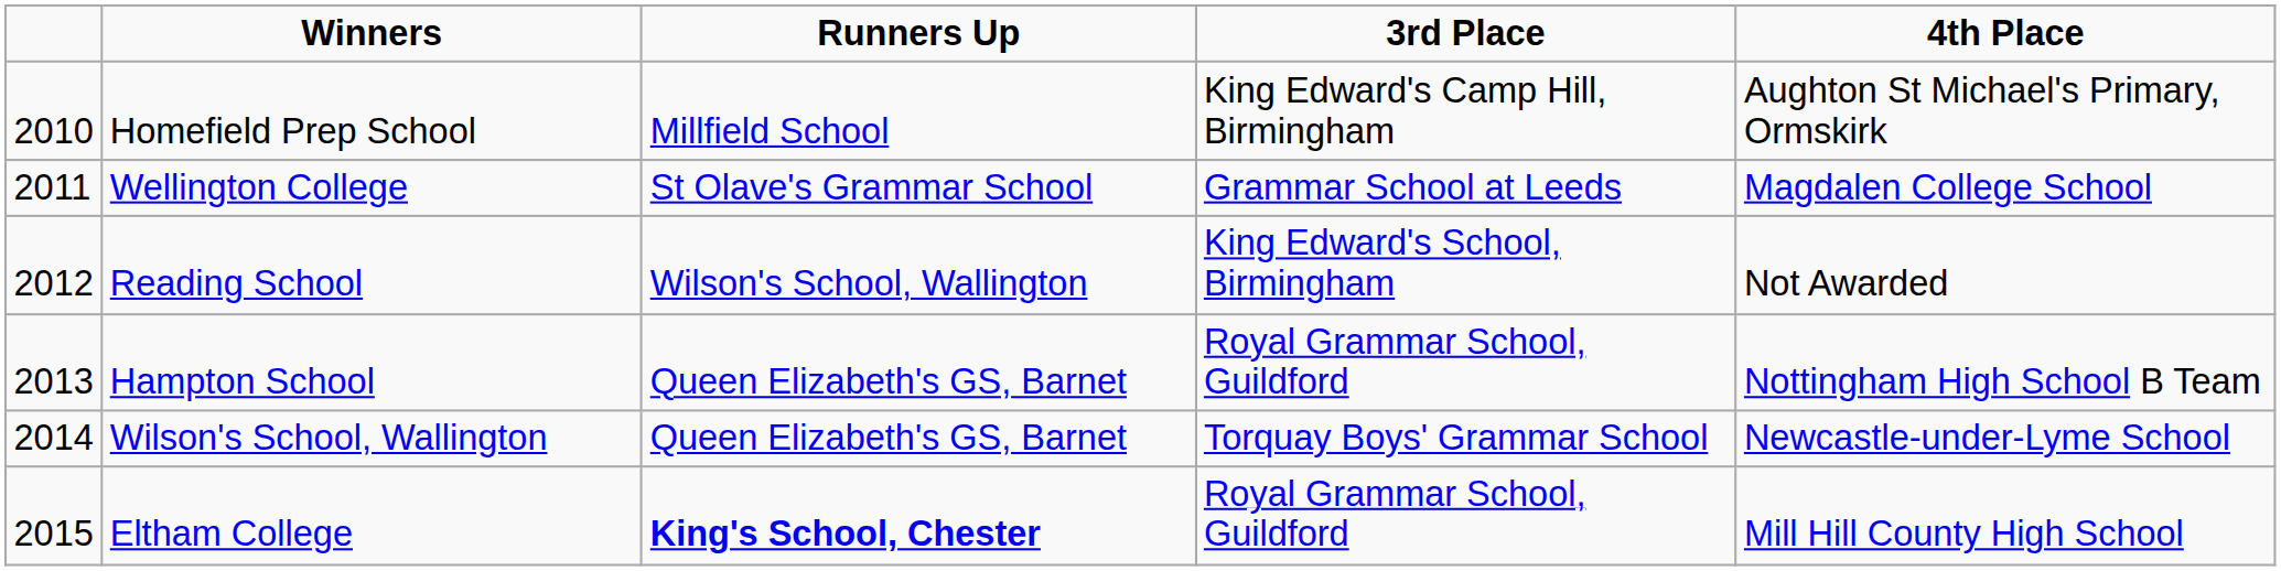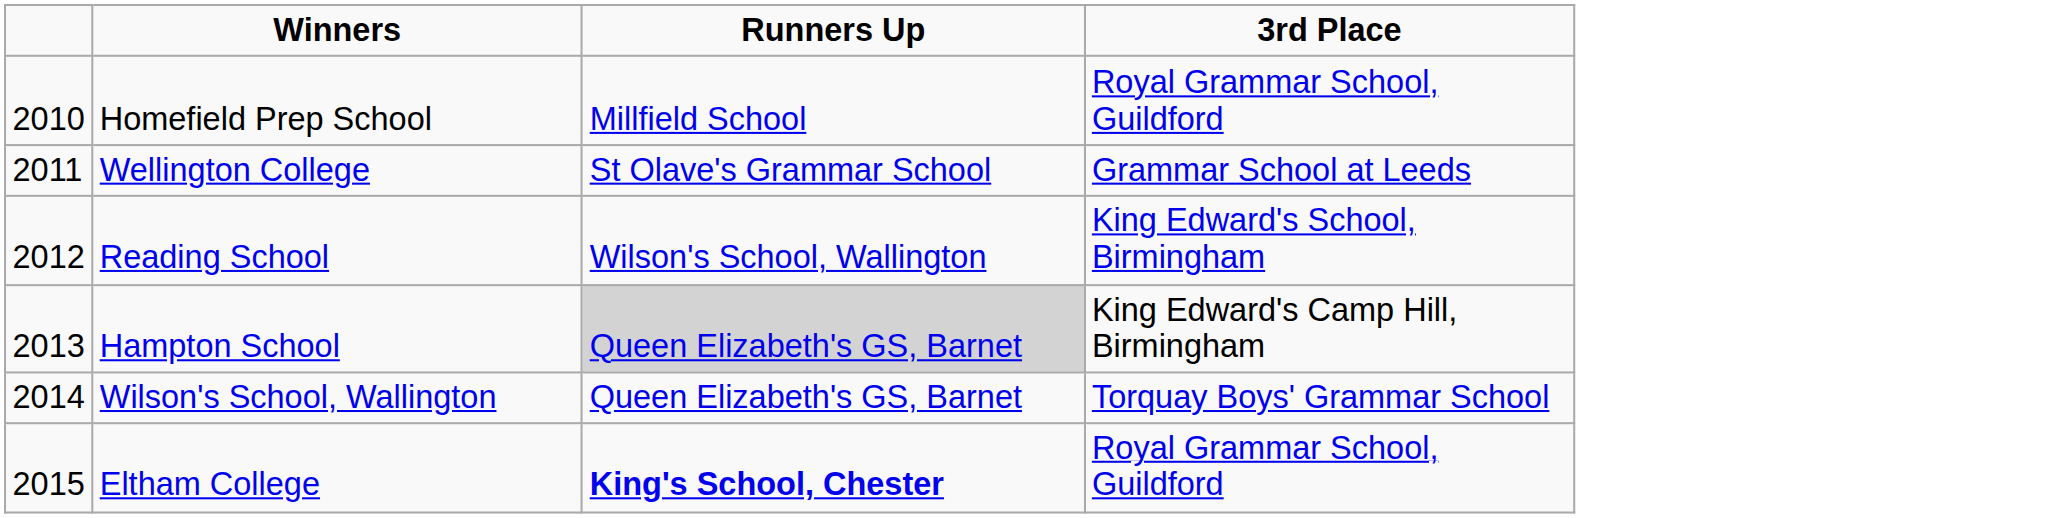 <table class="wikitable">
 <tr>
 <td width="30" Height="15" valign="bottom"></td>
 <td style="font-weight:bold" width="234" align="center" valign="bottom">Winners</td>
 <td style="font-weight:bold" width="240" align="center" valign="bottom">Runners Up</td>
 <td style="font-weight:bold" width="234" align="center" valign="bottom">3rd Place</td>
-<td style="font-weight:bold" width="234" align="center" valign="bottom">4th Place</td>
 </tr>
 <tr>
 <td Height="15" valign="bottom">2010</td>
 <td valign="bottom">Homefield Prep School</td>
 <td valign="bottom"><a href='#'>Millfield School</a></td>
-<td valign="bottom">King Edward's Camp Hill, Birmingham</td>
-<td valign="bottom">Aughton St Michael's Primary, Ormskirk</td>
+<td valign="bottom"><a href='#'>Royal Grammar School, Guildford</a></td>
 </tr>
 <tr>
 <td Height="15" valign="bottom">2011</td>
 <td valign="bottom"><a href='#'>Wellington College</a></td>
 <td valign="bottom"><a href='#'>St Olave's Grammar School</a></td>
 <td valign="bottom"><a href='#'>Grammar School at Leeds</a></td>
-<td valign="bottom"><a href='#'>Magdalen College School</a></td>
 </tr>
 <tr>
 <td Height="15" valign="bottom">2012</td>
 <td valign="bottom"><a href='#'>Reading School</a></td>
 <td valign="bottom"><a href='#'>Wilson's School, Wallington</a></td>
 <td valign="bottom"><a href='#'>King Edward's School, Birmingham</a></td>
-<td valign="bottom">Not Awarded</td>
 </tr>
 <tr>
 <td Height="15" valign="bottom">2013</td>
 <td valign="bottom"><a href='#'>Hampton School</a></td>
-<td valign="bottom"><a href='#'>Queen Elizabeth's GS, Barnet</a></td>
-<td valign="bottom"><a href='#'>Royal Grammar School, Guildford</a></td>
-<td valign="bottom"><a href='#'>Nottingham High School</a> B Team</td>
+<td valign="bottom" style="background: lightgrey;"><a href='#'>Queen Elizabeth's GS, Barnet</a></td>
+<td valign="bottom">King Edward's Camp Hill, Birmingham</td>
 </tr>
 <tr>
 <td Height="15" valign="bottom">2014</td>
 <td valign="bottom"><a href='#'>Wilson's School, Wallington</a></td>
 <td valign="bottom"><a href='#'>Queen Elizabeth's GS, Barnet</a></td>
 <td valign="bottom"><a href='#'>Torquay Boys' Grammar School</a></td>
-<td valign="bottom"><a href='#'>Newcastle-under-Lyme School</a></td>
 </tr>
 <tr>
 <td Height="15" valign="bottom">2015</td>
 <td valign="bottom"><a href='#'>Eltham College</a></td>
 <td valign="bottom"><strong><a href='#'>King's School, Chester</a></strong></td>
 <td valign="bottom"><a href='#'>Royal Grammar School, Guildford</a></td>
-<td valign="bottom"><a href='#'>Mill Hill County High School</a></td>
 </tr>
 </table>
